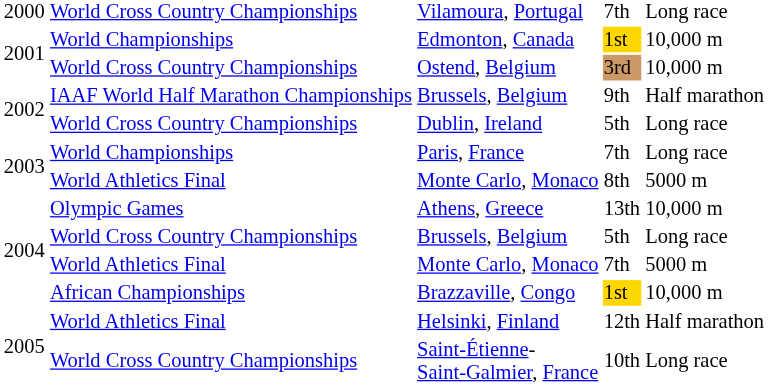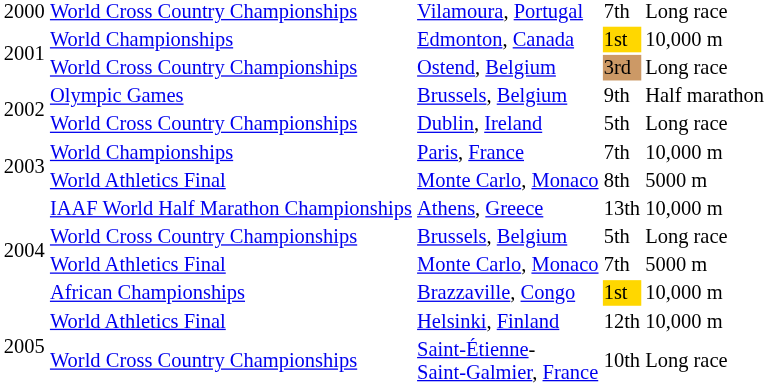 <table>
 <tr>
 <td>2000</td>
 <td><a href='#'>World Cross Country Championships</a></td>
 <td><a href='#'>Vilamoura</a>, <a href='#'>Portugal</a></td>
 <td>7th</td>
 <td>Long race</td>
 </tr>
 <tr>
 <td rowspan=2>2001</td>
 <td><a href='#'>World Championships</a></td>
 <td><a href='#'>Edmonton</a>, <a href='#'>Canada</a></td>
 <td bgcolor="gold">1st</td>
 <td>10,000 m</td>
 </tr>
 <tr>
 <td><a href='#'>World Cross Country Championships</a></td>
 <td><a href='#'>Ostend</a>, <a href='#'>Belgium</a></td>
 <td bgcolor="cc9966">3rd</td>
-<td>10,000 m</td>
+<td>Long race</td>
 </tr>
 <tr>
 <td rowspan=2>2002</td>
-<td><a href='#'>IAAF World Half Marathon Championships</a></td>
+<td><a href='#'>Olympic Games</a></td>
 <td><a href='#'>Brussels</a>, <a href='#'>Belgium</a></td>
 <td>9th</td>
 <td>Half marathon</td>
 </tr>
 <tr>
 <td><a href='#'>World Cross Country Championships</a></td>
 <td><a href='#'>Dublin</a>, <a href='#'>Ireland</a></td>
 <td>5th</td>
 <td>Long race</td>
 </tr>
 <tr>
 <td rowspan=2>2003</td>
 <td><a href='#'>World Championships</a></td>
 <td><a href='#'>Paris</a>, <a href='#'>France</a></td>
 <td>7th</td>
-<td>Long race</td>
+<td>10,000 m</td>
 </tr>
 <tr>
 <td><a href='#'>World Athletics Final</a></td>
 <td><a href='#'>Monte Carlo</a>, <a href='#'>Monaco</a></td>
 <td>8th</td>
 <td>5000 m</td>
 </tr>
 <tr>
 <td rowspan=4>2004</td>
-<td><a href='#'>Olympic Games</a></td>
+<td><a href='#'>IAAF World Half Marathon Championships</a></td>
 <td><a href='#'>Athens</a>, <a href='#'>Greece</a></td>
 <td>13th</td>
 <td>10,000 m</td>
 </tr>
 <tr>
 <td><a href='#'>World Cross Country Championships</a></td>
 <td><a href='#'>Brussels</a>, <a href='#'>Belgium</a></td>
 <td>5th</td>
 <td>Long race</td>
 </tr>
 <tr>
 <td><a href='#'>World Athletics Final</a></td>
 <td><a href='#'>Monte Carlo</a>, <a href='#'>Monaco</a></td>
 <td>7th</td>
 <td>5000 m</td>
 </tr>
 <tr>
 <td><a href='#'>African Championships</a></td>
 <td><a href='#'>Brazzaville</a>, <a href='#'>Congo</a></td>
 <td bgcolor="gold">1st</td>
 <td>10,000 m</td>
 </tr>
 <tr>
 <td rowspan=2>2005</td>
 <td><a href='#'>World Athletics Final</a></td>
 <td><a href='#'>Helsinki</a>, <a href='#'>Finland</a></td>
 <td>12th</td>
-<td>Half marathon</td>
+<td>10,000 m</td>
 </tr>
 <tr>
 <td><a href='#'>World Cross Country Championships</a></td>
 <td><a href='#'>Saint-Étienne</a>-<br><a href='#'>Saint-Galmier</a>, <a href='#'>France</a></td>
 <td>10th</td>
 <td>Long race</td>
 </tr>
 </table>
